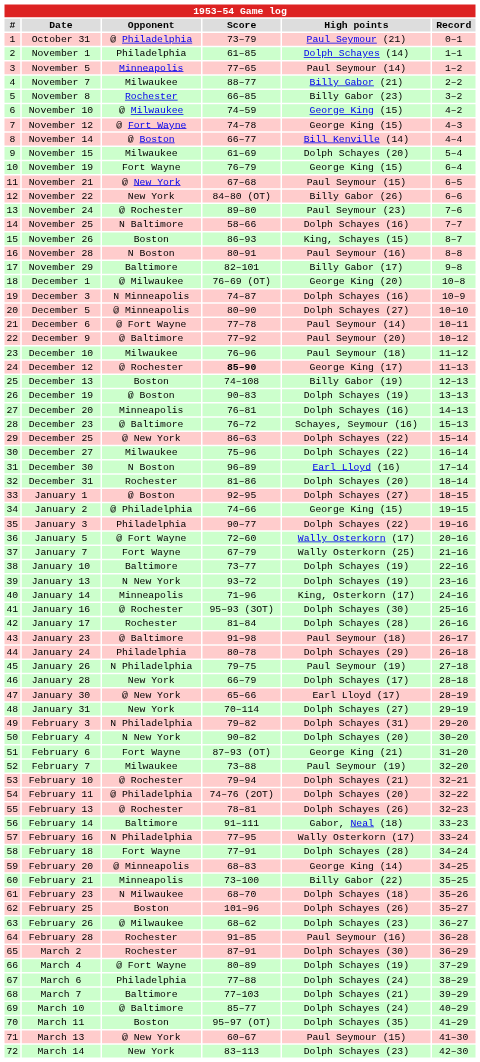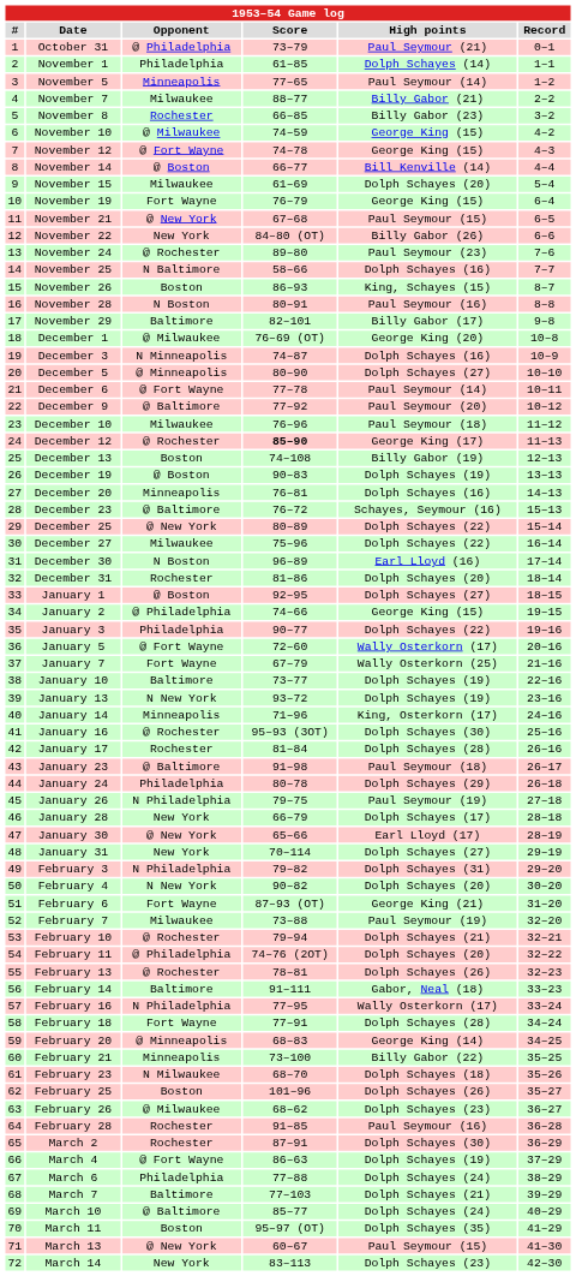 <table class="toccolours collapsible" width=50% style="clear:both; margin:1.5em auto; text-align:center">
 <tr>
 <th colspan=11 style="background:#d22; color:white;">1953–54 Game log</th>
 </tr>
 <tr align="center" bgcolor="#dddddd">
 <td><strong>#</strong></td>
 <td><strong>Date</strong></td>
 <td><strong>Opponent</strong></td>
 <td><strong>Score</strong></td>
 <td><strong>High points</strong></td>
 <td><strong>Record</strong></td>
 </tr>
 <tr align="center" bgcolor="#ffcccc">
 <td>1</td>
 <td>October 31</td>
 <td>@ <a href='#'>Philadelphia</a></td>
 <td>73–79</td>
 <td><a href='#'>Paul Seymour</a> (21)</td>
 <td>0–1</td>
 </tr>
 <tr align="center" bgcolor="#ccffcc">
 <td>2</td>
 <td>November 1</td>
 <td>Philadelphia</td>
 <td>61–85</td>
 <td><a href='#'>Dolph Schayes</a> (14)</td>
 <td>1–1</td>
 </tr>
 <tr align="center" bgcolor="#ffcccc">
 <td>3</td>
 <td>November 5</td>
 <td><a href='#'>Minneapolis</a></td>
 <td>77–65</td>
 <td>Paul Seymour (14)</td>
 <td>1–2</td>
 </tr>
 <tr align="center" bgcolor="#ccffcc">
 <td>4</td>
 <td>November 7</td>
 <td>Milwaukee</td>
 <td>88–77</td>
 <td><a href='#'>Billy Gabor</a> (21)</td>
 <td>2–2</td>
 </tr>
 <tr align="center" bgcolor="#ccffcc">
 <td>5</td>
 <td>November 8</td>
 <td><a href='#'>Rochester</a></td>
 <td>66–85</td>
 <td>Billy Gabor (23)</td>
 <td>3–2</td>
 </tr>
 <tr align="center" bgcolor="#ccffcc">
 <td>6</td>
 <td>November 10</td>
 <td>@ <a href='#'>Milwaukee</a></td>
 <td>74–59</td>
 <td><a href='#'>George King</a> (15)</td>
 <td>4–2</td>
 </tr>
 <tr align="center" bgcolor="#ffcccc">
 <td>7</td>
 <td>November 12</td>
 <td>@ <a href='#'>Fort Wayne</a></td>
 <td>74–78</td>
 <td>George King (15)</td>
 <td>4–3</td>
 </tr>
 <tr align="center" bgcolor="#ffcccc">
 <td>8</td>
 <td>November 14</td>
 <td>@ <a href='#'>Boston</a></td>
 <td>66–77</td>
 <td><a href='#'>Bill Kenville</a> (14)</td>
 <td>4–4</td>
 </tr>
 <tr align="center" bgcolor="#ccffcc">
 <td>9</td>
 <td>November 15</td>
 <td>Milwaukee</td>
 <td>61–69</td>
 <td>Dolph Schayes (20)</td>
 <td>5–4</td>
 </tr>
 <tr align="center" bgcolor="#ccffcc">
 <td>10</td>
 <td>November 19</td>
 <td>Fort Wayne</td>
 <td>76–79</td>
 <td>George King (15)</td>
 <td>6–4</td>
 </tr>
 <tr align="center" bgcolor="#ffcccc">
 <td>11</td>
 <td>November 21</td>
 <td>@ <a href='#'>New York</a></td>
 <td>67–68</td>
 <td>Paul Seymour (15)</td>
 <td>6–5</td>
 </tr>
 <tr align="center" bgcolor="#ffcccc">
 <td>12</td>
 <td>November 22</td>
 <td>New York</td>
 <td>84–80 (OT)</td>
 <td>Billy Gabor (26)</td>
 <td>6–6</td>
 </tr>
 <tr align="center" bgcolor="#ccffcc">
 <td>13</td>
 <td>November 24</td>
 <td>@ Rochester</td>
 <td>89–80</td>
 <td>Paul Seymour (23)</td>
 <td>7–6</td>
 </tr>
 <tr align="center" bgcolor="#ffcccc">
 <td>14</td>
 <td>November 25</td>
 <td>N Baltimore</td>
 <td>58–66</td>
 <td>Dolph Schayes (16)</td>
 <td>7–7</td>
 </tr>
 <tr align="center" bgcolor="#ccffcc">
 <td>15</td>
 <td>November 26</td>
 <td>Boston</td>
 <td>86–93</td>
 <td>King, Schayes (15)</td>
 <td>8–7</td>
 </tr>
 <tr align="center" bgcolor="#ffcccc">
 <td>16</td>
 <td>November 28</td>
 <td>N Boston</td>
 <td>80–91</td>
 <td>Paul Seymour (16)</td>
 <td>8–8</td>
 </tr>
 <tr align="center" bgcolor="#ccffcc">
 <td>17</td>
 <td>November 29</td>
 <td>Baltimore</td>
 <td>82–101</td>
 <td>Billy Gabor (17)</td>
 <td>9–8</td>
 </tr>
 <tr align="center" bgcolor="#ccffcc">
 <td>18</td>
 <td>December 1</td>
 <td>@ Milwaukee</td>
 <td>76–69 (OT)</td>
 <td>George King (20)</td>
 <td>10–8</td>
 </tr>
 <tr align="center" bgcolor="#ffcccc">
 <td>19</td>
 <td>December 3</td>
 <td>N Minneapolis</td>
 <td>74–87</td>
 <td>Dolph Schayes (16)</td>
 <td>10–9</td>
 </tr>
 <tr align="center" bgcolor="#ffcccc">
 <td>20</td>
 <td>December 5</td>
 <td>@ Minneapolis</td>
 <td>80–90</td>
 <td>Dolph Schayes (27)</td>
 <td>10–10</td>
 </tr>
 <tr align="center" bgcolor="#ffcccc">
 <td>21</td>
 <td>December 6</td>
 <td>@ Fort Wayne</td>
 <td>77–78</td>
 <td>Paul Seymour (14)</td>
 <td>10–11</td>
 </tr>
 <tr align="center" bgcolor="#ffcccc">
 <td>22</td>
 <td>December 9</td>
 <td>@ Baltimore</td>
 <td>77–92</td>
 <td>Paul Seymour (20)</td>
 <td>10–12</td>
 </tr>
 <tr align="center" bgcolor="#ccffcc">
 <td>23</td>
 <td>December 10</td>
 <td>Milwaukee</td>
 <td>76–96</td>
 <td>Paul Seymour (18)</td>
 <td>11–12</td>
 </tr>
 <tr align="center" bgcolor="#ffcccc">
 <td>24</td>
 <td>December 12</td>
 <td>@ Rochester</td>
 <td><strong>85–90</strong></td>
 <td>George King (17)</td>
 <td>11–13</td>
 </tr>
 <tr align="center" bgcolor="#ccffcc">
 <td>25</td>
 <td>December 13</td>
 <td>Boston</td>
 <td>74–108</td>
 <td>Billy Gabor (19)</td>
 <td>12–13</td>
 </tr>
 <tr align="center" bgcolor="#ccffcc">
 <td>26</td>
 <td>December 19</td>
 <td>@ Boston</td>
 <td>90–83</td>
 <td>Dolph Schayes (19)</td>
 <td>13–13</td>
 </tr>
 <tr align="center" bgcolor="#ccffcc">
 <td>27</td>
 <td>December 20</td>
 <td>Minneapolis</td>
 <td>76–81</td>
 <td>Dolph Schayes (16)</td>
 <td>14–13</td>
 </tr>
 <tr align="center" bgcolor="#ccffcc">
 <td>28</td>
 <td>December 23</td>
 <td>@ Baltimore</td>
 <td>76–72</td>
 <td>Schayes, Seymour (16)</td>
 <td>15–13</td>
 </tr>
 <tr align="center" bgcolor="#ffcccc">
 <td>29</td>
 <td>December 25</td>
 <td>@ New York</td>
-<td>86–63</td>
+<td>80–89</td>
 <td>Dolph Schayes (22)</td>
 <td>15–14</td>
 </tr>
 <tr align="center" bgcolor="#ccffcc">
 <td>30</td>
 <td>December 27</td>
 <td>Milwaukee</td>
 <td>75–96</td>
 <td>Dolph Schayes (22)</td>
 <td>16–14</td>
 </tr>
 <tr align="center" bgcolor="#ccffcc">
 <td>31</td>
 <td>December 30</td>
 <td>N Boston</td>
 <td>96–89</td>
 <td><a href='#'>Earl Lloyd</a> (16)</td>
 <td>17–14</td>
 </tr>
 <tr align="center" bgcolor="#ccffcc">
 <td>32</td>
 <td>December 31</td>
 <td>Rochester</td>
 <td>81–86</td>
 <td>Dolph Schayes (20)</td>
 <td>18–14</td>
 </tr>
 <tr align="center" bgcolor="#ffcccc">
 <td>33</td>
 <td>January 1</td>
 <td>@ Boston</td>
 <td>92–95</td>
 <td>Dolph Schayes (27)</td>
 <td>18–15</td>
 </tr>
 <tr align="center" bgcolor="#ccffcc">
 <td>34</td>
 <td>January 2</td>
 <td>@ Philadelphia</td>
 <td>74–66</td>
 <td>George King (15)</td>
 <td>19–15</td>
 </tr>
 <tr align="center" bgcolor="#ffcccc">
 <td>35</td>
 <td>January 3</td>
 <td>Philadelphia</td>
 <td>90–77</td>
 <td>Dolph Schayes (22)</td>
 <td>19–16</td>
 </tr>
 <tr align="center" bgcolor="#ccffcc">
 <td>36</td>
 <td>January 5</td>
 <td>@ Fort Wayne</td>
 <td>72–60</td>
 <td><a href='#'>Wally Osterkorn</a> (17)</td>
 <td>20–16</td>
 </tr>
 <tr align="center" bgcolor="#ccffcc">
 <td>37</td>
 <td>January 7</td>
 <td>Fort Wayne</td>
 <td>67–79</td>
 <td>Wally Osterkorn (25)</td>
 <td>21–16</td>
 </tr>
 <tr align="center" bgcolor="#ccffcc">
 <td>38</td>
 <td>January 10</td>
 <td>Baltimore</td>
 <td>73–77</td>
 <td>Dolph Schayes (19)</td>
 <td>22–16</td>
 </tr>
 <tr align="center" bgcolor="#ccffcc">
 <td>39</td>
 <td>January 13</td>
 <td>N New York</td>
 <td>93–72</td>
 <td>Dolph Schayes (19)</td>
 <td>23–16</td>
 </tr>
 <tr align="center" bgcolor="#ccffcc">
 <td>40</td>
 <td>January 14</td>
 <td>Minneapolis</td>
 <td>71–96</td>
 <td>King, Osterkorn (17)</td>
 <td>24–16</td>
 </tr>
 <tr align="center" bgcolor="#ccffcc">
 <td>41</td>
 <td>January 16</td>
 <td>@ Rochester</td>
 <td>95–93 (3OT)</td>
 <td>Dolph Schayes (30)</td>
 <td>25–16</td>
 </tr>
 <tr align="center" bgcolor="#ccffcc">
 <td>42</td>
 <td>January 17</td>
 <td>Rochester</td>
 <td>81–84</td>
 <td>Dolph Schayes (28)</td>
 <td>26–16</td>
 </tr>
 <tr align="center" bgcolor="#ffcccc">
 <td>43</td>
 <td>January 23</td>
 <td>@ Baltimore</td>
 <td>91–98</td>
 <td>Paul Seymour (18)</td>
 <td>26–17</td>
 </tr>
 <tr align="center" bgcolor="#ffcccc">
 <td>44</td>
 <td>January 24</td>
 <td>Philadelphia</td>
 <td>80–78</td>
 <td>Dolph Schayes (29)</td>
 <td>26–18</td>
 </tr>
 <tr align="center" bgcolor="#ccffcc">
 <td>45</td>
 <td>January 26</td>
 <td>N Philadelphia</td>
 <td>79–75</td>
 <td>Paul Seymour (19)</td>
 <td>27–18</td>
 </tr>
 <tr align="center" bgcolor="#ccffcc">
 <td>46</td>
 <td>January 28</td>
 <td>New York</td>
 <td>66–79</td>
 <td>Dolph Schayes (17)</td>
 <td>28–18</td>
 </tr>
 <tr align="center" bgcolor="#ffcccc">
 <td>47</td>
 <td>January 30</td>
 <td>@ New York</td>
 <td>65–66</td>
 <td>Earl Lloyd (17)</td>
 <td>28–19</td>
 </tr>
 <tr align="center" bgcolor="#ccffcc">
 <td>48</td>
 <td>January 31</td>
 <td>New York</td>
 <td>70–114</td>
 <td>Dolph Schayes (27)</td>
 <td>29–19</td>
 </tr>
 <tr align="center" bgcolor="#ffcccc">
 <td>49</td>
 <td>February 3</td>
 <td>N Philadelphia</td>
 <td>79–82</td>
 <td>Dolph Schayes (31)</td>
 <td>29–20</td>
 </tr>
 <tr align="center" bgcolor="#ccffcc">
 <td>50</td>
 <td>February 4</td>
 <td>N New York</td>
 <td>90–82</td>
 <td>Dolph Schayes (20)</td>
 <td>30–20</td>
 </tr>
 <tr align="center" bgcolor="#ccffcc">
 <td>51</td>
 <td>February 6</td>
 <td>Fort Wayne</td>
 <td>87–93 (OT)</td>
 <td>George King (21)</td>
 <td>31–20</td>
 </tr>
 <tr align="center" bgcolor="#ccffcc">
 <td>52</td>
 <td>February 7</td>
 <td>Milwaukee</td>
 <td>73–88</td>
 <td>Paul Seymour (19)</td>
 <td>32–20</td>
 </tr>
 <tr align="center" bgcolor="#ffcccc">
 <td>53</td>
 <td>February 10</td>
 <td>@ Rochester</td>
 <td>79–94</td>
 <td>Dolph Schayes (21)</td>
 <td>32–21</td>
 </tr>
 <tr align="center" bgcolor="#ffcccc">
 <td>54</td>
 <td>February 11</td>
 <td>@ Philadelphia</td>
 <td>74–76 (2OT)</td>
 <td>Dolph Schayes (20)</td>
 <td>32–22</td>
 </tr>
 <tr align="center" bgcolor="#ffcccc">
 <td>55</td>
 <td>February 13</td>
 <td>@ Rochester</td>
 <td>78–81</td>
 <td>Dolph Schayes (26)</td>
 <td>32–23</td>
 </tr>
 <tr align="center" bgcolor="#ccffcc">
 <td>56</td>
 <td>February 14</td>
 <td>Baltimore</td>
 <td>91–111</td>
 <td>Gabor, <a href='#'>Neal</a> (18)</td>
 <td>33–23</td>
 </tr>
 <tr align="center" bgcolor="#ffcccc">
 <td>57</td>
 <td>February 16</td>
 <td>N Philadelphia</td>
 <td>77–95</td>
 <td>Wally Osterkorn (17)</td>
 <td>33–24</td>
 </tr>
 <tr align="center" bgcolor="#ccffcc">
 <td>58</td>
 <td>February 18</td>
 <td>Fort Wayne</td>
 <td>77–91</td>
 <td>Dolph Schayes (28)</td>
 <td>34–24</td>
 </tr>
 <tr align="center" bgcolor="#ffcccc">
 <td>59</td>
 <td>February 20</td>
 <td>@ Minneapolis</td>
 <td>68–83</td>
 <td>George King (14)</td>
 <td>34–25</td>
 </tr>
 <tr align="center" bgcolor="#ccffcc">
 <td>60</td>
 <td>February 21</td>
 <td>Minneapolis</td>
 <td>73–100</td>
 <td>Billy Gabor (22)</td>
 <td>35–25</td>
 </tr>
 <tr align="center" bgcolor="#ffcccc">
 <td>61</td>
 <td>February 23</td>
 <td>N Milwaukee</td>
 <td>68–70</td>
 <td>Dolph Schayes (18)</td>
 <td>35–26</td>
 </tr>
 <tr align="center" bgcolor="#ffcccc">
 <td>62</td>
 <td>February 25</td>
 <td>Boston</td>
 <td>101–96</td>
 <td>Dolph Schayes (26)</td>
 <td>35–27</td>
 </tr>
 <tr align="center" bgcolor="#ccffcc">
 <td>63</td>
 <td>February 26</td>
 <td>@ Milwaukee</td>
 <td>68–62</td>
 <td>Dolph Schayes (23)</td>
 <td>36–27</td>
 </tr>
 <tr align="center" bgcolor="#ffcccc">
 <td>64</td>
 <td>February 28</td>
 <td>Rochester</td>
 <td>91–85</td>
 <td>Paul Seymour (16)</td>
 <td>36–28</td>
 </tr>
 <tr align="center" bgcolor="#ffcccc">
 <td>65</td>
 <td>March 2</td>
 <td>Rochester</td>
 <td>87–91</td>
 <td>Dolph Schayes (30)</td>
 <td>36–29</td>
 </tr>
 <tr align="center" bgcolor="#ccffcc">
 <td>66</td>
 <td>March 4</td>
 <td>@ Fort Wayne</td>
-<td>80–89</td>
+<td>86–63</td>
 <td>Dolph Schayes (19)</td>
 <td>37–29</td>
 </tr>
 <tr align="center" bgcolor="#ccffcc">
 <td>67</td>
 <td>March 6</td>
 <td>Philadelphia</td>
 <td>77–88</td>
 <td>Dolph Schayes (24)</td>
 <td>38–29</td>
 </tr>
 <tr align="center" bgcolor="#ccffcc">
 <td>68</td>
 <td>March 7</td>
 <td>Baltimore</td>
 <td>77–103</td>
 <td>Dolph Schayes (21)</td>
 <td>39–29</td>
 </tr>
 <tr align="center" bgcolor="#ccffcc">
 <td>69</td>
 <td>March 10</td>
 <td>@ Baltimore</td>
 <td>85–77</td>
 <td>Dolph Schayes (24)</td>
 <td>40–29</td>
 </tr>
 <tr align="center" bgcolor="#ccffcc">
 <td>70</td>
 <td>March 11</td>
 <td>Boston</td>
 <td>95–97 (OT)</td>
 <td>Dolph Schayes (35)</td>
 <td>41–29</td>
 </tr>
 <tr align="center" bgcolor="#ffcccc">
 <td>71</td>
 <td>March 13</td>
 <td>@ New York</td>
 <td>60–67</td>
 <td>Paul Seymour (15)</td>
 <td>41–30</td>
 </tr>
 <tr align="center" bgcolor="#ccffcc">
 <td>72</td>
 <td>March 14</td>
 <td>New York</td>
 <td>83–113</td>
 <td>Dolph Schayes (23)</td>
 <td>42–30</td>
 </tr>
 </table>
